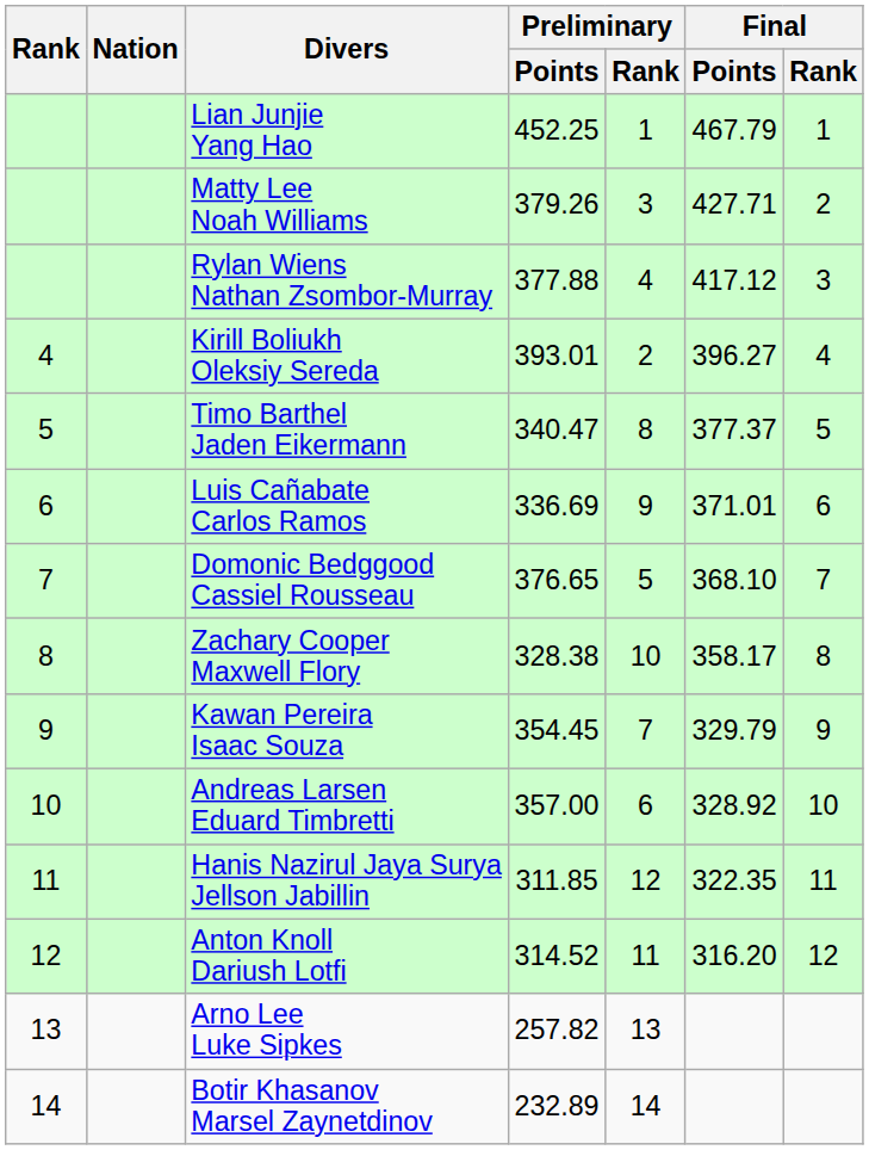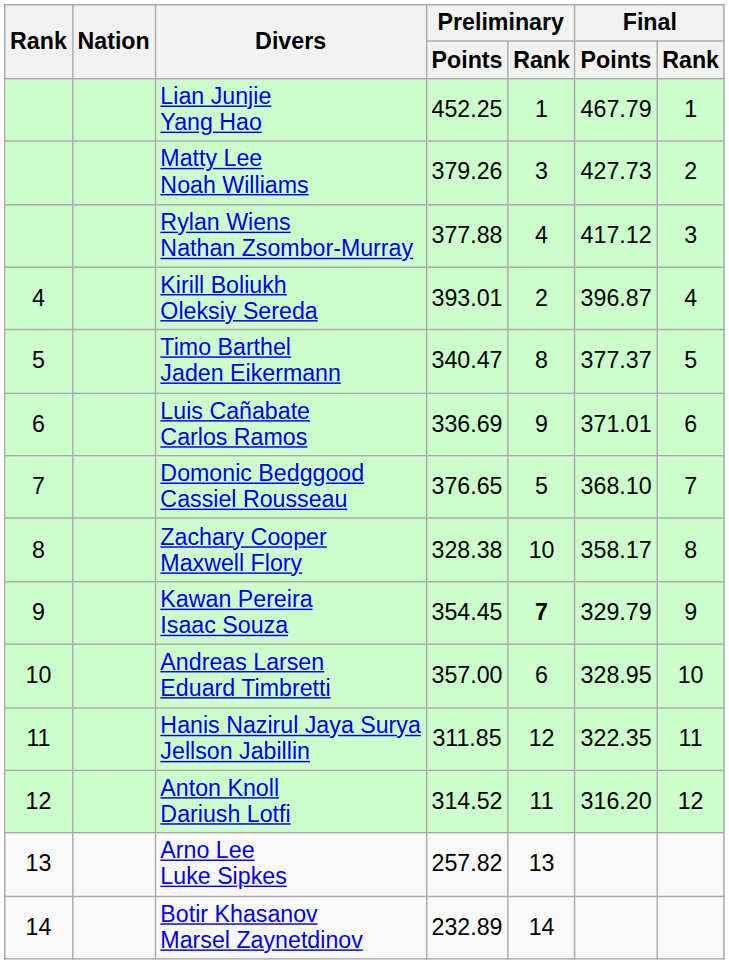 <table class="wikitable sortable" style="text-align:center">
 <tr>
 <th rowspan=2>Rank</th>
 <th rowspan=2>Nation</th>
 <th rowspan=2>Divers</th>
 <th colspan=2>Preliminary</th>
 <th colspan=2>Final</th>
 </tr>
 <tr>
 <th>Points</th>
 <th>Rank</th>
 <th>Points</th>
 <th>Rank</th>
 </tr>
 <tr bgcolor=ccffcc>
 <td></td>
 <td align=left></td>
 <td align=left><a href='#'>Lian Junjie</a><br><a href='#'>Yang Hao</a></td>
 <td>452.25</td>
 <td>1</td>
 <td>467.79</td>
 <td>1</td>
 </tr>
 <tr bgcolor=ccffcc>
 <td></td>
 <td align=left></td>
 <td align=left><a href='#'>Matty Lee</a><br><a href='#'>Noah Williams</a></td>
 <td>379.26</td>
 <td>3</td>
-<td>427.71</td>
+<td>427.73</td>
 <td>2</td>
 </tr>
 <tr bgcolor=ccffcc>
 <td></td>
 <td align=left></td>
 <td align=left><a href='#'>Rylan Wiens</a><br><a href='#'>Nathan Zsombor-Murray</a></td>
 <td>377.88</td>
 <td>4</td>
 <td>417.12</td>
 <td>3</td>
 </tr>
 <tr bgcolor=ccffcc>
 <td>4</td>
 <td align=left></td>
 <td align=left><a href='#'>Kirill Boliukh</a><br><a href='#'>Oleksiy Sereda</a></td>
 <td>393.01</td>
 <td>2</td>
-<td>396.27</td>
+<td>396.87</td>
 <td>4</td>
 </tr>
 <tr bgcolor=ccffcc>
 <td>5</td>
 <td align=left></td>
 <td align=left><a href='#'>Timo Barthel</a><br><a href='#'>Jaden Eikermann</a></td>
 <td>340.47</td>
 <td>8</td>
 <td>377.37</td>
 <td>5</td>
 </tr>
 <tr bgcolor=ccffcc>
 <td>6</td>
 <td align=left></td>
 <td align=left><a href='#'>Luis Cañabate</a><br><a href='#'>Carlos Ramos</a></td>
 <td>336.69</td>
 <td>9</td>
 <td>371.01</td>
 <td>6</td>
 </tr>
 <tr bgcolor=ccffcc>
 <td>7</td>
 <td align=left></td>
 <td align=left><a href='#'>Domonic Bedggood</a><br><a href='#'>Cassiel Rousseau</a></td>
 <td>376.65</td>
 <td>5</td>
 <td>368.10</td>
 <td>7</td>
 </tr>
 <tr bgcolor=ccffcc>
 <td>8</td>
 <td align=left></td>
 <td align=left><a href='#'>Zachary Cooper</a><br><a href='#'>Maxwell Flory</a></td>
 <td>328.38</td>
 <td>10</td>
 <td>358.17</td>
 <td>8</td>
 </tr>
 <tr bgcolor=ccffcc>
 <td>9</td>
 <td align=left></td>
 <td align=left><a href='#'>Kawan Pereira</a><br><a href='#'>Isaac Souza</a></td>
 <td>354.45</td>
-<td>7</td>
+<td><strong>7</strong></td>
 <td>329.79</td>
 <td>9</td>
 </tr>
 <tr bgcolor=ccffcc>
 <td>10</td>
 <td align=left></td>
 <td align=left><a href='#'>Andreas Larsen</a><br><a href='#'>Eduard Timbretti</a></td>
 <td>357.00</td>
 <td>6</td>
-<td>328.92</td>
+<td>328.95</td>
 <td>10</td>
 </tr>
 <tr bgcolor=ccffcc>
 <td>11</td>
 <td align=left></td>
 <td align=left><a href='#'>Hanis Nazirul Jaya Surya</a><br><a href='#'>Jellson Jabillin</a></td>
 <td>311.85</td>
 <td>12</td>
 <td>322.35</td>
 <td>11</td>
 </tr>
 <tr bgcolor=ccffcc>
 <td>12</td>
 <td align=left></td>
 <td align=left><a href='#'>Anton Knoll</a><br><a href='#'>Dariush Lotfi</a></td>
 <td>314.52</td>
 <td>11</td>
 <td>316.20</td>
 <td>12</td>
 </tr>
 <tr>
 <td>13</td>
 <td align=left></td>
 <td align=left><a href='#'>Arno Lee</a><br><a href='#'>Luke Sipkes</a></td>
 <td>257.82</td>
 <td>13</td>
 <td></td>
 <td></td>
 </tr>
 <tr>
 <td>14</td>
 <td align=left></td>
 <td align=left><a href='#'>Botir Khasanov</a><br><a href='#'>Marsel Zaynetdinov</a></td>
 <td>232.89</td>
 <td>14</td>
 <td></td>
 <td></td>
 </tr>
 </table>
